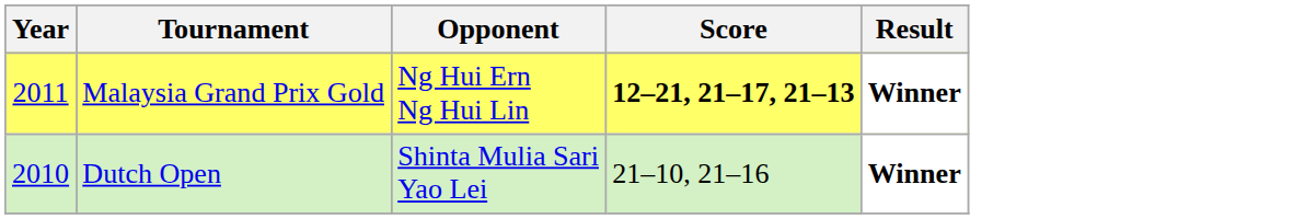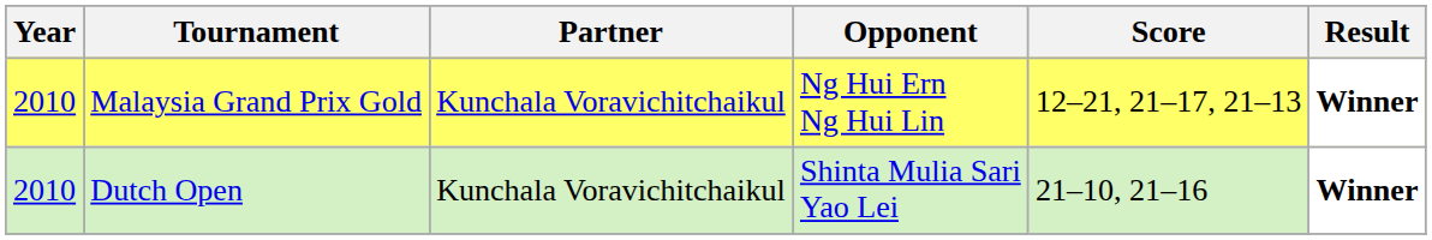 <table class="sortable wikitable" style="font-size: 90%;">
 <tr>
 <th>Year</th>
 <th>Tournament</th>
+<th>Partner</th>
 <th>Opponent</th>
 <th>Score</th>
 <th>Result</th>
 </tr>
 <tr style="background:#FFFF67">
-<td align="center"><a href='#'>2011</a></td>
+<td align="center"><a href='#'>2010</a></td>
 <td align="left"><a href='#'>Malaysia Grand Prix Gold</a></td>
+<td align="left"> <a href='#'>Kunchala Voravichitchaikul</a></td>
 <td align="left"> <a href='#'>Ng Hui Ern</a> <br>  <a href='#'>Ng Hui Lin</a></td>
-<td align="left"><strong>12–21, 21–17, 21–13</strong></td>
+<td align="left">12–21, 21–17, 21–13</td>
 <td style="text-align:left; background:white"> <strong>Winner</strong></td>
 </tr>
 <tr style="background:#D4F1C5">
 <td align="center"><a href='#'>2010</a></td>
 <td align="left"><a href='#'>Dutch Open</a></td>
+<td align="left"> Kunchala Voravichitchaikul</td>
 <td align="left"> <a href='#'>Shinta Mulia Sari</a> <br>  <a href='#'>Yao Lei</a></td>
 <td align="left">21–10, 21–16</td>
 <td style="text-align:left; background:white"> <strong>Winner</strong></td>
 </tr>
 </table>
